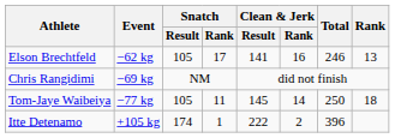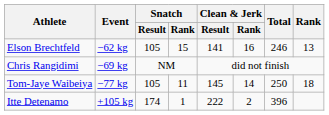 <table class="wikitable" style="font-size:90%">
 <tr>
 <th rowspan=2>Athlete</th>
 <th rowspan=2>Event</th>
 <th colspan="2">Snatch</th>
 <th colspan="2">Clean & Jerk</th>
 <th rowspan="2">Total</th>
 <th rowspan="2">Rank</th>
 </tr>
 <tr style="font-size:95%">
 <th>Result</th>
 <th>Rank</th>
 <th>Result</th>
 <th>Rank</th>
 </tr>
 <tr align=center>
 <td align=left><a href='#'>Elson Brechtfeld</a></td>
 <td align=left><a href='#'>−62 kg</a></td>
 <td>105</td>
-<td>17</td>
+<td>15</td>
 <td>141</td>
 <td>16</td>
 <td>246</td>
 <td>13</td>
 </tr>
 <tr align=center>
 <td align=left><a href='#'>Chris Rangidimi</a></td>
 <td align=left><a href='#'>−69 kg</a></td>
 <td colspan=2>NM</td>
 <td colspan=4>did not finish</td>
 </tr>
 <tr align=center>
 <td align=left><a href='#'>Tom-Jaye Waibeiya</a></td>
 <td align=left><a href='#'>−77 kg</a></td>
 <td>105</td>
 <td>11</td>
 <td>145</td>
 <td>14</td>
 <td>250</td>
 <td>18</td>
 </tr>
 <tr align=center>
 <td align=left><a href='#'>Itte Detenamo</a></td>
 <td align=left><a href='#'>+105 kg</a></td>
 <td>174</td>
 <td>1</td>
 <td>222</td>
 <td>2</td>
 <td>396</td>
 <td></td>
 </tr>
 </table>
